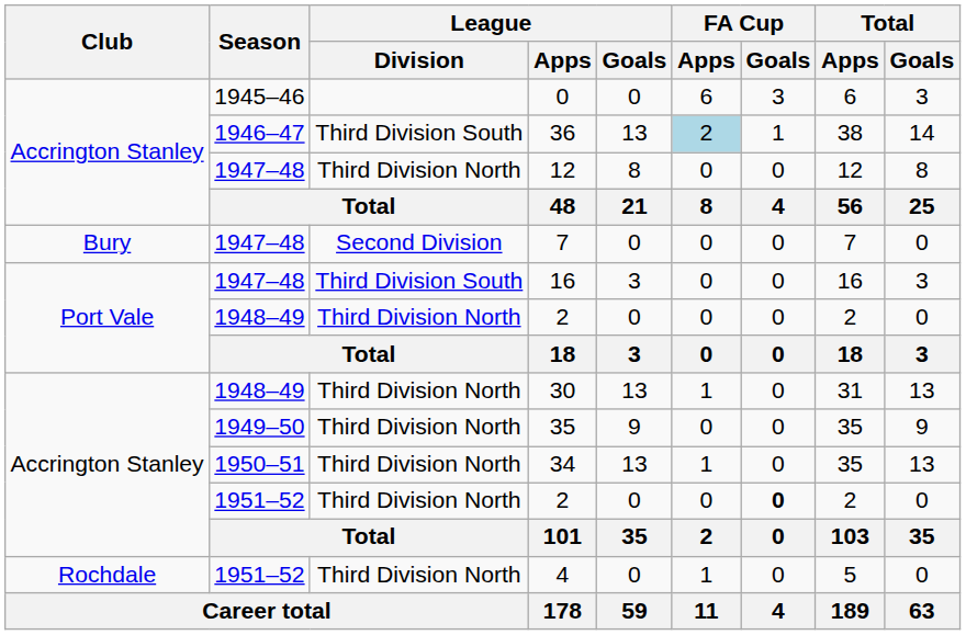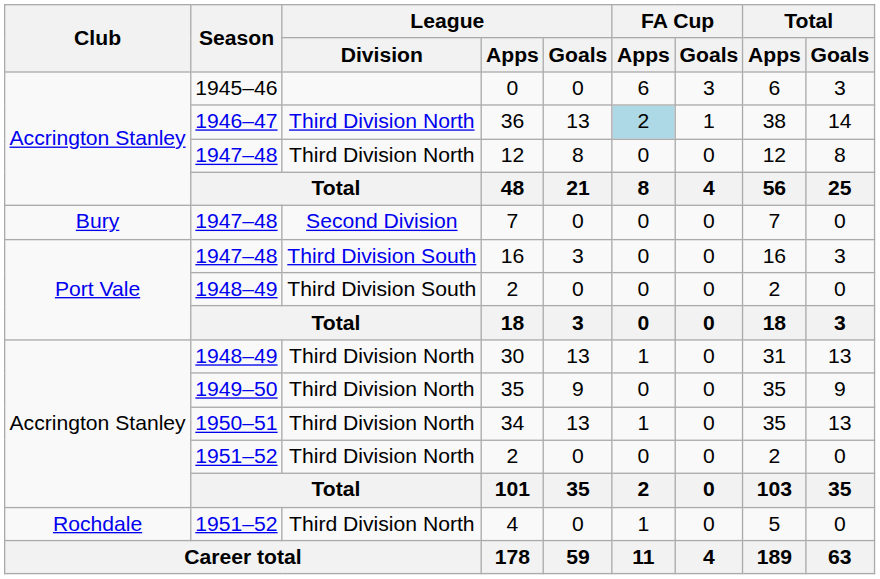 <table class="wikitable" style="text-align: center;">
 <tr>
 <th rowspan="2">Club</th>
 <th rowspan="2">Season</th>
 <th colspan="3">League</th>
 <th colspan="2">FA Cup</th>
 <th colspan="2">Total</th>
 </tr>
 <tr>
 <th>Division</th>
 <th>Apps</th>
 <th>Goals</th>
 <th>Apps</th>
 <th>Goals</th>
 <th>Apps</th>
 <th>Goals</th>
 </tr>
 <tr>
 <td rowspan="4"><a href='#'>Accrington Stanley</a></td>
 <td>1945–46</td>
 <td></td>
 <td>0</td>
 <td>0</td>
 <td>6</td>
 <td>3</td>
 <td>6</td>
 <td>3</td>
 </tr>
 <tr>
 <td><a href='#'>1946–47</a></td>
-<td>Third Division South</td>
+<td><a href='#'>Third Division North</a></td>
 <td>36</td>
 <td>13</td>
 <td style="background: lightblue;">2</td>
 <td>1</td>
 <td>38</td>
 <td>14</td>
 </tr>
 <tr>
 <td><a href='#'>1947–48</a></td>
 <td>Third Division North</td>
 <td>12</td>
 <td>8</td>
 <td>0</td>
 <td>0</td>
 <td>12</td>
 <td>8</td>
 </tr>
 <tr>
 <th colspan="2">Total</th>
 <th>48</th>
 <th>21</th>
 <th>8</th>
 <th>4</th>
 <th>56</th>
 <th>25</th>
 </tr>
 <tr>
 <td><a href='#'>Bury</a></td>
 <td><a href='#'>1947–48</a></td>
 <td><a href='#'>Second Division</a></td>
 <td>7</td>
 <td>0</td>
 <td>0</td>
 <td>0</td>
 <td>7</td>
 <td>0</td>
 </tr>
 <tr>
 <td rowspan="3"><a href='#'>Port Vale</a></td>
 <td><a href='#'>1947–48</a></td>
 <td><a href='#'>Third Division South</a></td>
 <td>16</td>
 <td>3</td>
 <td>0</td>
 <td>0</td>
 <td>16</td>
 <td>3</td>
 </tr>
 <tr>
 <td><a href='#'>1948–49</a></td>
-<td><a href='#'>Third Division North</a></td>
+<td>Third Division South</td>
 <td>2</td>
 <td>0</td>
 <td>0</td>
 <td>0</td>
 <td>2</td>
 <td>0</td>
 </tr>
 <tr>
 <th colspan="2">Total</th>
 <th>18</th>
 <th>3</th>
 <th>0</th>
 <th>0</th>
 <th>18</th>
 <th>3</th>
 </tr>
 <tr>
 <td rowspan="5">Accrington Stanley</td>
 <td><a href='#'>1948–49</a></td>
 <td>Third Division North</td>
 <td>30</td>
 <td>13</td>
 <td>1</td>
 <td>0</td>
 <td>31</td>
 <td>13</td>
 </tr>
 <tr>
 <td><a href='#'>1949–50</a></td>
 <td>Third Division North</td>
 <td>35</td>
 <td>9</td>
 <td>0</td>
 <td>0</td>
 <td>35</td>
 <td>9</td>
 </tr>
 <tr>
 <td><a href='#'>1950–51</a></td>
 <td>Third Division North</td>
 <td>34</td>
 <td>13</td>
 <td>1</td>
 <td>0</td>
 <td>35</td>
 <td>13</td>
 </tr>
 <tr>
 <td><a href='#'>1951–52</a></td>
 <td>Third Division North</td>
 <td>2</td>
 <td>0</td>
 <td>0</td>
-<td><strong>0</strong></td>
+<td>0</td>
 <td>2</td>
 <td>0</td>
 </tr>
 <tr>
 <th colspan="2">Total</th>
 <th>101</th>
 <th>35</th>
 <th>2</th>
 <th>0</th>
 <th>103</th>
 <th>35</th>
 </tr>
 <tr>
 <td><a href='#'>Rochdale</a></td>
 <td><a href='#'>1951–52</a></td>
 <td>Third Division North</td>
 <td>4</td>
 <td>0</td>
 <td>1</td>
 <td>0</td>
 <td>5</td>
 <td>0</td>
 </tr>
 <tr>
 <th colspan="3">Career total</th>
 <th>178</th>
 <th>59</th>
 <th>11</th>
 <th>4</th>
 <th>189</th>
 <th>63</th>
 </tr>
 </table>
